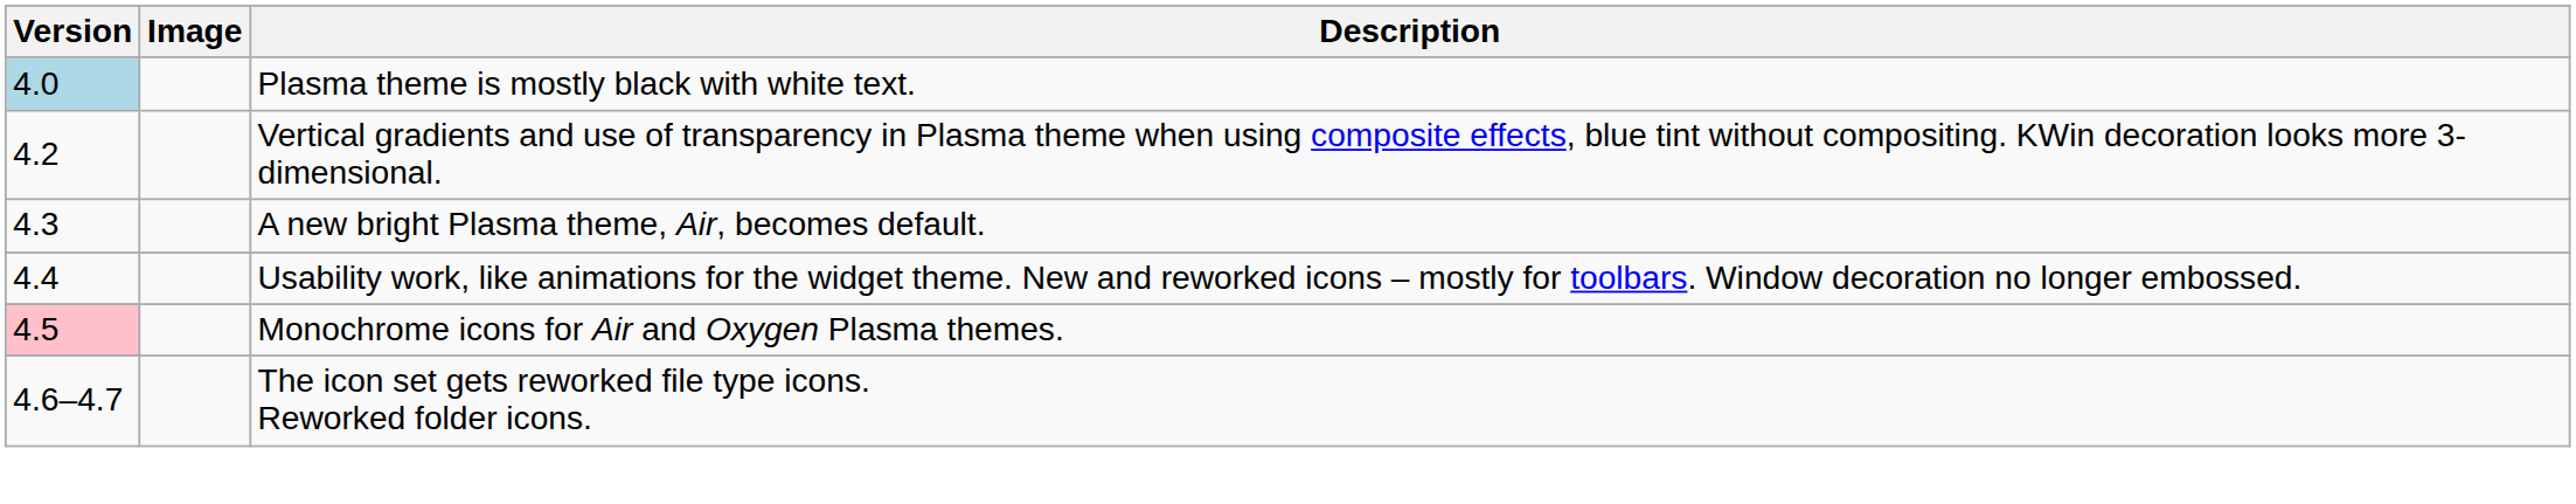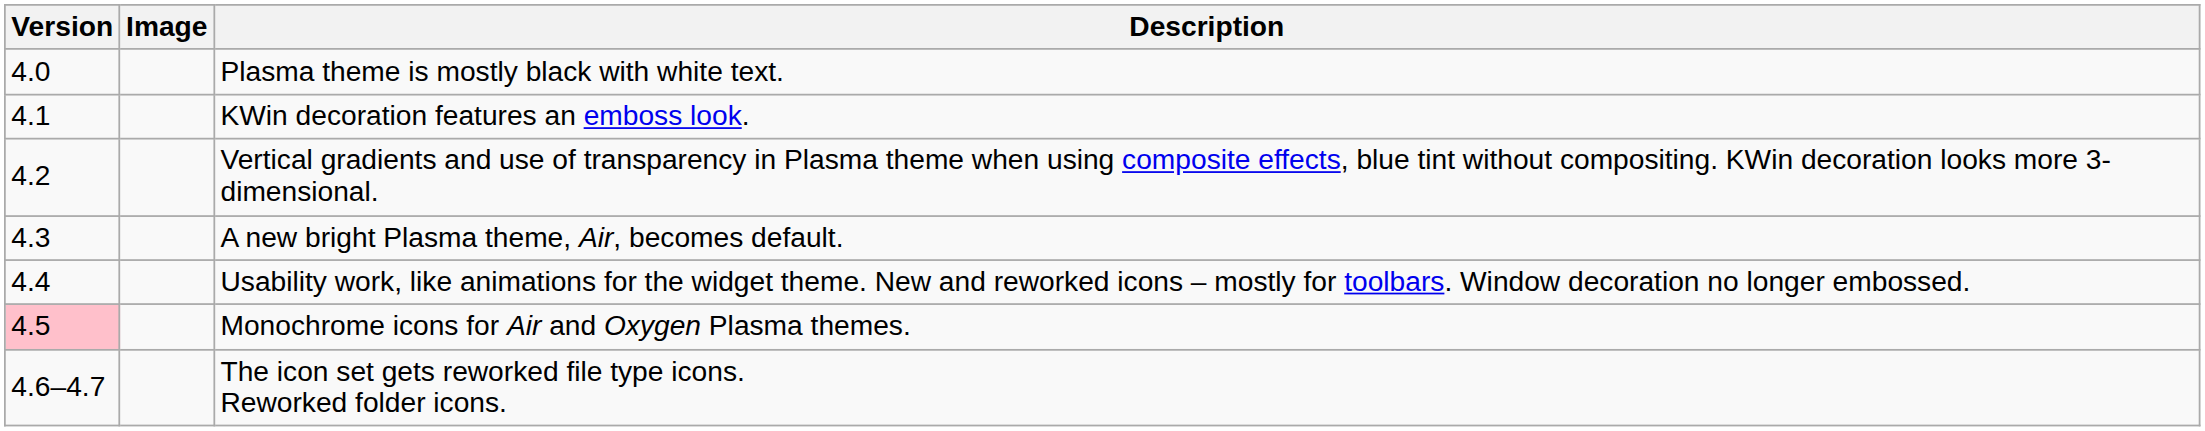 <table class="wikitable">
 <tr>
 <th>Version</th>
 <th>Image</th>
 <th>Description</th>
 </tr>
 <tr>
-<td style="background: lightblue;">4.0</td>
+<td>4.0</td>
 <td></td>
 <td>Plasma theme is mostly black with white text.</td>
+</tr>
+<tr>
+<td>4.1</td>
+<td></td>
+<td>KWin decoration features an <a href='#'>emboss look</a>.</td>
 </tr>
 <tr>
 <td>4.2</td>
 <td></td>
 <td>Vertical gradients and use of transparency in Plasma theme when using <a href='#'>composite effects</a>, blue tint without compositing. KWin decoration looks more 3-dimensional.</td>
 </tr>
 <tr>
 <td>4.3</td>
 <td></td>
 <td>A new bright Plasma theme, <em>Air</em>, becomes default.</td>
 </tr>
 <tr>
 <td>4.4</td>
 <td></td>
 <td>Usability work, like animations for the widget theme. New and reworked icons – mostly for <a href='#'>toolbars</a>. Window decoration no longer embossed.</td>
 </tr>
 <tr>
 <td style="background: pink;">4.5</td>
 <td></td>
 <td>Monochrome icons for <em>Air</em> and <em>Oxygen</em> Plasma themes.</td>
 </tr>
 <tr>
 <td>4.6–4.7</td>
 <td></td>
 <td>The icon set gets reworked file type icons. <br>Reworked folder icons.</td>
 </tr>
 </table>
